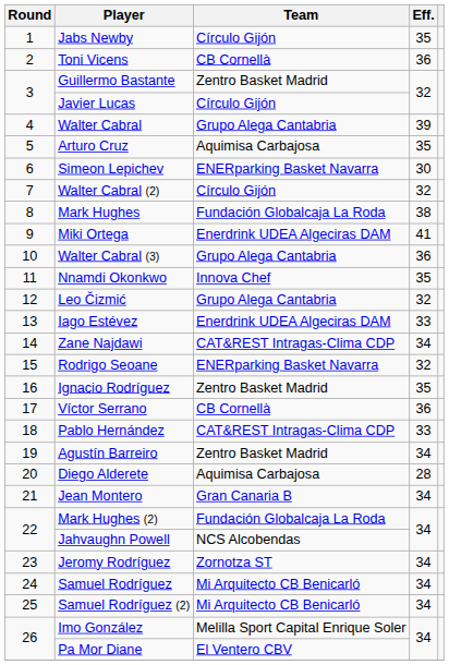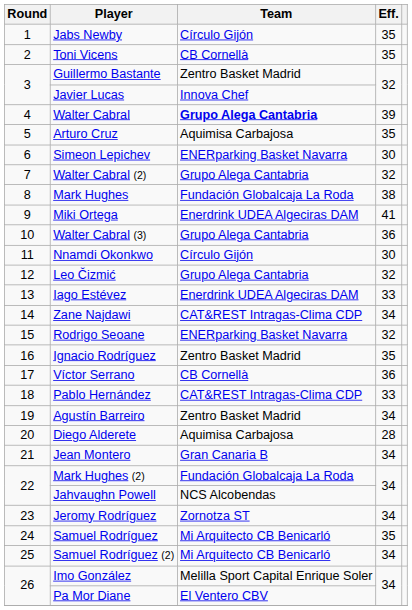 <table class="wikitable sortable" style="text-align: center;">
 <tr>
 <th>Round</th>
 <th>Player</th>
 <th>Team</th>
 <th>Eff.</th>
 <th></th>
 </tr>
 <tr>
 <td>1</td>
 <td style="text-align:left;"> <a href='#'>Jabs Newby</a></td>
 <td style="text-align:left;"><a href='#'>Círculo Gijón</a></td>
 <td>35</td>
 <td></td>
 </tr>
 <tr>
 <td>2</td>
 <td style="text-align:left;"> <a href='#'>Toni Vicens</a></td>
 <td style="text-align:left;"><a href='#'>CB Cornellà</a></td>
-<td>36</td>
+<td>35</td>
 <td></td>
 </tr>
 <tr>
 <td rowspan=2>3</td>
 <td style="text-align:left;"> <a href='#'>Guillermo Bastante</a></td>
 <td style="text-align:left;">Zentro Basket Madrid</td>
 <td rowspan=2>32</td>
 <td rowspan=2></td>
 </tr>
 <tr>
 <td style="text-align:left;"> <a href='#'>Javier Lucas</a></td>
-<td style="text-align:left;"><a href='#'>Círculo Gijón</a></td>
+<td style="text-align:left;"><a href='#'>Innova Chef</a></td>
 </tr>
 <tr>
 <td>4</td>
 <td style="text-align:left;"> <a href='#'>Walter Cabral</a></td>
-<td style="text-align:left;"><a href='#'>Grupo Alega Cantabria</a></td>
+<td style="text-align:left;"><strong><a href='#'>Grupo Alega Cantabria</a></strong></td>
 <td>39</td>
 <td></td>
 </tr>
 <tr>
 <td>5</td>
 <td style="text-align:left;"> <a href='#'>Arturo Cruz</a></td>
 <td style="text-align:left;">Aquimisa Carbajosa</td>
 <td>35</td>
 <td></td>
 </tr>
 <tr>
 <td>6</td>
 <td style="text-align:left;"> <a href='#'>Simeon Lepichev</a></td>
 <td style="text-align:left;"><a href='#'>ENERparking Basket Navarra</a></td>
 <td>30</td>
 <td></td>
 </tr>
 <tr>
 <td>7</td>
 <td style="text-align:left;"> <a href='#'>Walter Cabral</a> <small>(2)</small></td>
-<td style="text-align:left;"><a href='#'>Círculo Gijón</a></td>
+<td style="text-align:left;"><a href='#'>Grupo Alega Cantabria</a></td>
 <td>32</td>
 <td></td>
 </tr>
 <tr>
 <td>8</td>
 <td style="text-align:left;"> <a href='#'>Mark Hughes</a></td>
 <td style="text-align:left;"><a href='#'>Fundación Globalcaja La Roda</a></td>
 <td>38</td>
 <td></td>
 </tr>
 <tr>
 <td>9</td>
 <td style="text-align:left;"> <a href='#'>Miki Ortega</a></td>
 <td style="text-align:left;"><a href='#'>Enerdrink UDEA Algeciras DAM</a></td>
 <td>41</td>
 <td></td>
 </tr>
 <tr>
 <td>10</td>
 <td style="text-align:left;"> <a href='#'>Walter Cabral</a> <small>(3)</small></td>
 <td style="text-align:left;"><a href='#'>Grupo Alega Cantabria</a></td>
 <td>36</td>
 <td></td>
 </tr>
 <tr>
 <td>11</td>
 <td style="text-align:left;"> <a href='#'>Nnamdi Okonkwo</a></td>
-<td style="text-align:left;"><a href='#'>Innova Chef</a></td>
-<td>35</td>
+<td style="text-align:left;"><a href='#'>Círculo Gijón</a></td>
+<td>30</td>
 <td></td>
 </tr>
 <tr>
 <td>12</td>
 <td style="text-align:left;"> <a href='#'>Leo Čizmić</a></td>
 <td style="text-align:left;"><a href='#'>Grupo Alega Cantabria</a></td>
 <td>32</td>
 <td></td>
 </tr>
 <tr>
 <td>13</td>
 <td style="text-align:left;"> <a href='#'>Iago Estévez</a></td>
 <td style="text-align:left;"><a href='#'>Enerdrink UDEA Algeciras DAM</a></td>
 <td>33</td>
 <td></td>
 </tr>
 <tr>
 <td>14</td>
 <td style="text-align:left;"> <a href='#'>Zane Najdawi</a></td>
 <td style="text-align:left;"><a href='#'>CAT&REST Intragas-Clima CDP</a></td>
 <td>34</td>
 <td></td>
 </tr>
 <tr>
 <td>15</td>
 <td style="text-align:left;"> <a href='#'>Rodrigo Seoane</a></td>
 <td style="text-align:left;"><a href='#'>ENERparking Basket Navarra</a></td>
 <td>32</td>
 <td></td>
 </tr>
 <tr>
 <td>16</td>
 <td style="text-align:left;"> <a href='#'>Ignacio Rodríguez</a></td>
 <td style="text-align:left;">Zentro Basket Madrid</td>
 <td>35</td>
 <td></td>
 </tr>
 <tr>
 <td>17</td>
 <td style="text-align:left;"> <a href='#'>Víctor Serrano</a></td>
 <td style="text-align:left;"><a href='#'>CB Cornellà</a></td>
 <td>36</td>
 <td></td>
 </tr>
 <tr>
 <td>18</td>
 <td style="text-align:left;"> <a href='#'>Pablo Hernández</a></td>
 <td style="text-align:left;"><a href='#'>CAT&REST Intragas-Clima CDP</a></td>
 <td>33</td>
 <td></td>
 </tr>
 <tr>
 <td>19</td>
 <td style="text-align:left;"> <a href='#'>Agustín Barreiro</a></td>
 <td style="text-align:left;">Zentro Basket Madrid</td>
 <td>34</td>
 <td></td>
 </tr>
 <tr>
 <td>20</td>
 <td style="text-align:left;"> <a href='#'>Diego Alderete</a></td>
 <td style="text-align:left;">Aquimisa Carbajosa</td>
 <td>28</td>
 <td></td>
 </tr>
 <tr>
 <td>21</td>
 <td style="text-align:left;"> <a href='#'>Jean Montero</a></td>
 <td style="text-align:left;"><a href='#'>Gran Canaria B</a></td>
 <td>34</td>
 <td></td>
 </tr>
 <tr>
 <td rowspan=2>22</td>
 <td style="text-align:left;"> <a href='#'>Mark Hughes</a> <small>(2)</small></td>
 <td style="text-align:left;"><a href='#'>Fundación Globalcaja La Roda</a></td>
 <td rowspan=2>34</td>
 <td rowspan=2></td>
 </tr>
 <tr>
 <td style="text-align:left;"> <a href='#'>Jahvaughn Powell</a></td>
 <td style="text-align:left;">NCS Alcobendas</td>
 </tr>
 <tr>
 <td>23</td>
 <td style="text-align:left;"> <a href='#'>Jeromy Rodríguez</a></td>
 <td style="text-align:left;"><a href='#'>Zornotza ST</a></td>
 <td>34</td>
 <td></td>
 </tr>
 <tr>
 <td>24</td>
 <td style="text-align:left;"> <a href='#'>Samuel Rodríguez</a></td>
 <td style="text-align:left;"><a href='#'>Mi Arquitecto CB Benicarló</a></td>
-<td>34</td>
+<td>35</td>
 <td></td>
 </tr>
 <tr>
 <td>25</td>
 <td style="text-align:left;"> <a href='#'>Samuel Rodríguez</a> <small>(2)</small></td>
 <td style="text-align:left;"><a href='#'>Mi Arquitecto CB Benicarló</a></td>
 <td>34</td>
 <td></td>
 </tr>
 <tr>
 <td rowspan=2>26</td>
 <td style="text-align:left;"> <a href='#'>Imo González</a></td>
 <td style="text-align:left;">Melilla Sport Capital Enrique Soler</td>
 <td rowspan=2>34</td>
 <td rowspan=2></td>
 </tr>
 <tr>
 <td style="text-align:left;"> <a href='#'>Pa Mor Diane</a></td>
 <td style="text-align:left;"><a href='#'>El Ventero CBV</a></td>
 </tr>
 <tr>
 </tr>
 </table>
